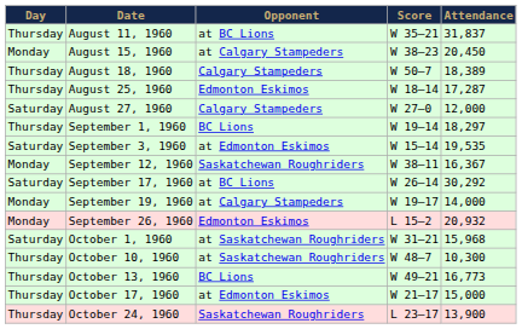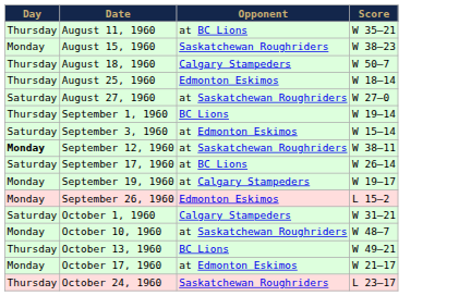 <table class="wikitable sortable">
 <tr>
 <th style="background:#13264B;color:#C9AF74;">Day</th>
 <th style="background:#13264B;color:#C9AF74;">Date</th>
 <th style="background:#13264B;color:#C9AF74;">Opponent</th>
 <th style="background:#13264B;color:#C9AF74;">Score</th>
-<th style="background:#13264B;color:#C9AF74;">Attendance</th>
 </tr>
 <tr style="background: #ddffdd;">
 <td>Thursday</td>
 <td>August 11, 1960</td>
 <td>at <a href='#'>BC Lions</a></td>
 <td>W 35–21</td>
-<td>31,837</td>
 </tr>
 <tr style="background: #ddffdd;">
 <td>Monday</td>
 <td>August 15, 1960</td>
-<td>at <a href='#'>Calgary Stampeders</a></td>
+<td><a href='#'>Saskatchewan Roughriders</a></td>
 <td>W 38–23</td>
-<td>20,450</td>
 </tr>
 <tr style="background: #ddffdd;">
 <td>Thursday</td>
 <td>August 18, 1960</td>
 <td><a href='#'>Calgary Stampeders</a></td>
 <td>W 50–7</td>
-<td>18,389</td>
 </tr>
 <tr style="background: #ddffdd;">
 <td>Thursday</td>
 <td>August 25, 1960</td>
 <td><a href='#'>Edmonton Eskimos</a></td>
 <td>W 18–14</td>
-<td>17,287</td>
 </tr>
 <tr style="background: #ddffdd;">
 <td>Saturday</td>
 <td>August 27, 1960</td>
-<td><a href='#'>Calgary Stampeders</a></td>
+<td>at <a href='#'>Saskatchewan Roughriders</a></td>
 <td>W 27–0</td>
-<td>12,000</td>
 </tr>
 <tr style="background: #ddffdd;">
 <td>Thursday</td>
 <td>September 1, 1960</td>
 <td><a href='#'>BC Lions</a></td>
 <td>W 19–14</td>
-<td>18,297</td>
 </tr>
 <tr style="background: #ddffdd;">
 <td>Saturday</td>
 <td>September 3, 1960</td>
 <td>at <a href='#'>Edmonton Eskimos</a></td>
 <td>W 15–14</td>
-<td>19,535</td>
 </tr>
 <tr style="background: #ddffdd;">
-<td>Monday</td>
+<td><strong>Monday</strong></td>
 <td>September 12, 1960</td>
-<td><a href='#'>Saskatchewan Roughriders</a></td>
+<td>at <a href='#'>Saskatchewan Roughriders</a></td>
 <td>W 38–11</td>
-<td>16,367</td>
 </tr>
 <tr style="background: #ddffdd;">
 <td>Saturday</td>
 <td>September 17, 1960</td>
 <td>at <a href='#'>BC Lions</a></td>
 <td>W 26–14</td>
-<td>30,292</td>
 </tr>
 <tr style="background: #ddffdd;">
 <td>Monday</td>
 <td>September 19, 1960</td>
 <td>at <a href='#'>Calgary Stampeders</a></td>
 <td>W 19–17</td>
-<td>14,000</td>
 </tr>
 <tr style="background: #ffdddd;">
 <td>Monday</td>
 <td>September 26, 1960</td>
 <td><a href='#'>Edmonton Eskimos</a></td>
 <td>L 15–2</td>
-<td>20,932</td>
 </tr>
 <tr style="background: #ddffdd;">
 <td>Saturday</td>
 <td>October 1, 1960</td>
-<td>at <a href='#'>Saskatchewan Roughriders</a></td>
+<td><a href='#'>Calgary Stampeders</a></td>
 <td>W 31–21</td>
-<td>15,968</td>
 </tr>
 <tr style="background: #ddffdd;">
-<td>Thursday</td>
+<td>Monday</td>
 <td>October 10, 1960</td>
 <td>at <a href='#'>Saskatchewan Roughriders</a></td>
 <td>W 48–7</td>
-<td>10,300</td>
 </tr>
 <tr style="background: #ddffdd;">
 <td>Thursday</td>
 <td>October 13, 1960</td>
 <td><a href='#'>BC Lions</a></td>
 <td>W 49–21</td>
-<td>16,773</td>
 </tr>
 <tr style="background: #ddffdd;">
-<td>Thursday</td>
+<td>Monday</td>
 <td>October 17, 1960</td>
 <td>at <a href='#'>Edmonton Eskimos</a></td>
 <td>W 21–17</td>
-<td>15,000</td>
 </tr>
 <tr style="background: #ffdddd;">
 <td>Thursday</td>
 <td>October 24, 1960</td>
 <td><a href='#'>Saskatchewan Roughriders</a></td>
 <td>L 23–17</td>
-<td>13,900</td>
 </tr>
 </table>
